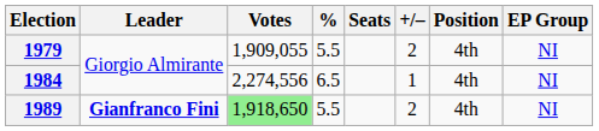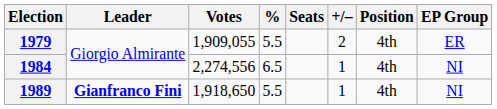 <table class="wikitable" style="text-align:center">
 <tr>
 <th>Election</th>
 <th>Leader</th>
 <th>Votes</th>
 <th>%</th>
 <th>Seats</th>
 <th>+/–</th>
 <th>Position</th>
 <th>EP Group</th>
 </tr>
 <tr>
 <th><a href='#'>1979</a></th>
 <td rowspan="2"><div><a href='#'>Giorgio Almirante</a></div></td>
 <td>1,909,055</td>
 <td>5.5</td>
 <td></td>
 <td> 2</td>
 <td> 4th</td>
-<td><a href='#'>NI</a></td>
+<td><a href='#'>ER</a></td>
 </tr>
 <tr>
 <th><a href='#'>1984</a></th>
 <td>2,274,556</td>
 <td>6.5</td>
 <td></td>
 <td><div> 1</div></td>
 <td> 4th</td>
 <td><a href='#'>NI</a></td>
 </tr>
 <tr>
 <th><a href='#'>1989</a></th>
 <td><strong><div><a href='#'>Gianfranco Fini</a></div></strong></td>
-<td style="background: lightgreen;">1,918,650</td>
+<td>1,918,650</td>
 <td>5.5</td>
 <td></td>
-<td><div> 2</div></td>
+<td><div> 1</div></td>
 <td> 4th</td>
 <td><a href='#'>NI</a></td>
 </tr>
 </table>
